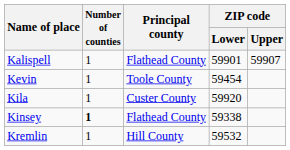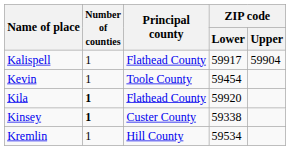 <table class=wikitable>
 <tr>
 <th rowspan=2>Name of place</th>
 <th rowspan=2><small>Number <br>of<br>counties</small></th>
 <th rowspan=2>Principal <br> county</th>
 <th colspan=2>ZIP code</th>
 </tr>
 <tr>
 <th>Lower</th>
 <th>Upper</th>
 </tr>
 <tr>
 <td><a href='#'>Kalispell</a></td>
 <td>1</td>
 <td><a href='#'>Flathead County</a></td>
-<td>59901</td>
-<td>59907</td>
+<td>59917</td>
+<td>59904</td>
 </tr>
 <tr>
 <td><a href='#'>Kevin</a></td>
 <td>1</td>
 <td><a href='#'>Toole County</a></td>
 <td>59454</td>
 <td></td>
 </tr>
 <tr>
 <td><a href='#'>Kila</a></td>
-<td>1</td>
-<td><a href='#'>Custer County</a></td>
+<td><strong>1</strong></td>
+<td><a href='#'>Flathead County</a></td>
 <td>59920</td>
 <td></td>
 </tr>
 <tr>
 <td><a href='#'>Kinsey</a></td>
 <td><strong>1</strong></td>
-<td><a href='#'>Flathead County</a></td>
+<td><a href='#'>Custer County</a></td>
 <td>59338</td>
 <td></td>
 </tr>
 <tr>
 <td><a href='#'>Kremlin</a></td>
 <td>1</td>
 <td><a href='#'>Hill County</a></td>
-<td>59532</td>
+<td>59534</td>
 <td></td>
 </tr>
 </table>
